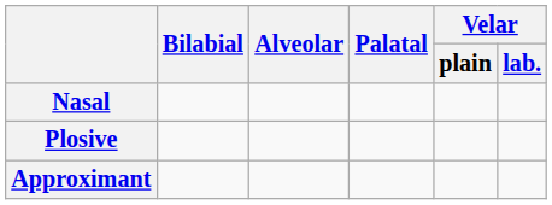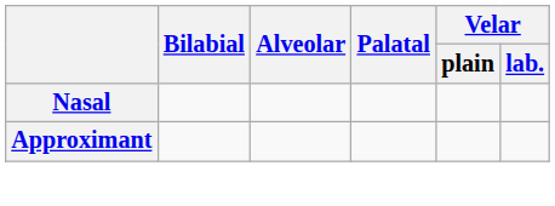 <table class=wikitable style="text-align:center;">
 <tr>
 <th rowspan=2></th>
 <th rowspan=2><a href='#'>Bilabial</a></th>
 <th rowspan=2><a href='#'>Alveolar</a></th>
 <th rowspan=2><a href='#'>Palatal</a></th>
 <th colspan=2><a href='#'>Velar</a></th>
 </tr>
 <tr align=center>
 <th>plain</th>
 <th><a href='#'>lab.</a></th>
 </tr>
 <tr align=center>
 <th><a href='#'>Nasal</a></th>
 <td></td>
 <td></td>
 <td></td>
 <td></td>
 <td></td>
 </tr>
 <tr align=center>
-<th><a href='#'>Plosive</a></th>
-<td></td>
-<td></td>
-<td></td>
-<td></td>
-<td></td>
-</tr>
-<tr align=center>
 <th><a href='#'>Approximant</a></th>
 <td></td>
 <td></td>
 <td></td>
 <td></td>
 <td></td>
 </tr>
 </table>
